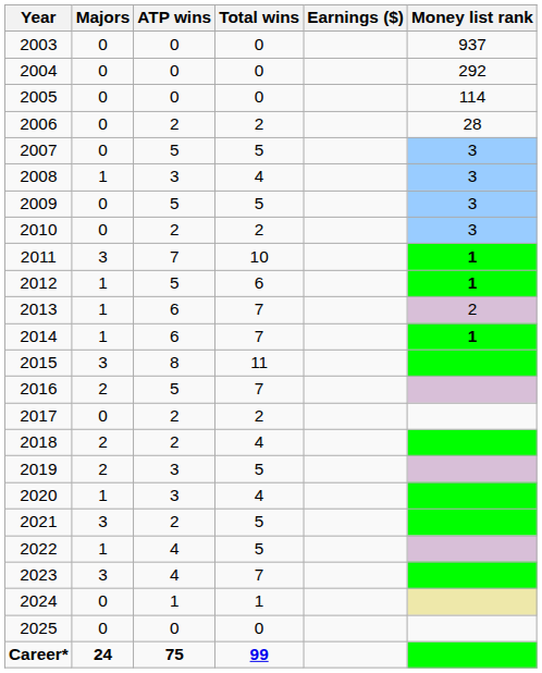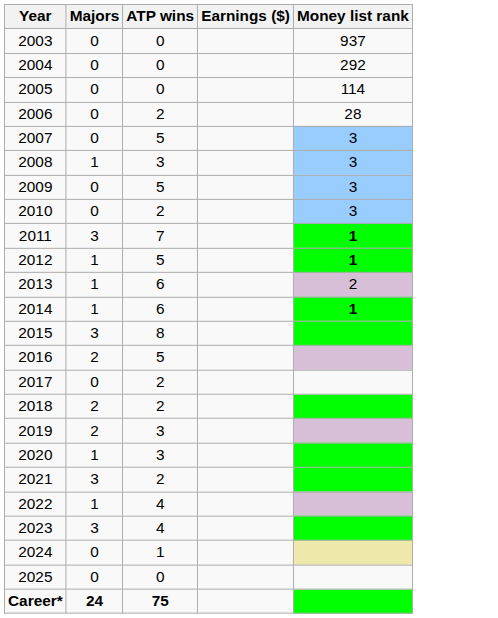 <table class=wikitable style="text-align:center">
 <tr>
 <th>Year</th>
 <th>Majors</th>
 <th>ATP wins</th>
-<th>Total wins</th>
 <th>Earnings ($)</th>
 <th>Money list rank</th>
 </tr>
 <tr>
 <td>2003</td>
-<td>0</td>
 <td>0</td>
 <td>0</td>
 <td align=right></td>
 <td>937</td>
 </tr>
 <tr>
 <td>2004</td>
 <td>0</td>
 <td>0</td>
-<td>0</td>
 <td align=right></td>
 <td>292</td>
 </tr>
 <tr>
 <td>2005</td>
-<td>0</td>
 <td>0</td>
 <td>0</td>
 <td align=right></td>
 <td>114</td>
 </tr>
 <tr>
 <td>2006</td>
 <td>0</td>
 <td>2</td>
-<td>2</td>
 <td align=right></td>
 <td>28</td>
 </tr>
 <tr>
 <td>2007</td>
 <td>0</td>
-<td>5</td>
 <td>5</td>
 <td align=right></td>
 <td bgcolor=#99ccff>3</td>
 </tr>
 <tr>
 <td>2008</td>
 <td>1</td>
 <td>3</td>
-<td>4</td>
 <td align=right></td>
 <td bgcolor=#99ccff>3</td>
 </tr>
 <tr>
 <td>2009</td>
 <td>0</td>
-<td>5</td>
 <td>5</td>
 <td align=right></td>
 <td bgcolor=#99ccff>3</td>
 </tr>
 <tr>
 <td>2010</td>
 <td>0</td>
 <td>2</td>
-<td>2</td>
 <td align=right></td>
 <td bgcolor=#99ccff>3</td>
 </tr>
 <tr>
 <td>2011</td>
 <td>3</td>
 <td>7</td>
-<td>10</td>
 <td align=right></td>
 <td bgcolor=lime><strong>1</strong></td>
 </tr>
 <tr>
 <td>2012</td>
 <td>1</td>
 <td>5</td>
-<td>6</td>
 <td align=right></td>
 <td bgcolor=lime><strong>1</strong></td>
 </tr>
 <tr>
 <td>2013</td>
 <td>1</td>
 <td>6</td>
-<td>7</td>
 <td align=right></td>
 <td bgcolor=thistle>2</td>
 </tr>
 <tr>
 <td>2014</td>
 <td>1</td>
 <td>6</td>
-<td>7</td>
 <td align=right></td>
 <td bgcolor=lime><strong>1</strong></td>
 </tr>
 <tr>
 <td>2015</td>
 <td>3</td>
 <td>8</td>
-<td>11</td>
 <td align=right></td>
 <td bgcolor=lime></td>
 </tr>
 <tr>
 <td>2016</td>
 <td>2</td>
 <td>5</td>
-<td>7</td>
 <td align=right></td>
 <td bgcolor=thistle></td>
 </tr>
 <tr>
 <td>2017</td>
 <td>0</td>
-<td>2</td>
 <td>2</td>
 <td align=right></td>
 <td></td>
 </tr>
 <tr>
 <td>2018</td>
 <td>2</td>
 <td>2</td>
-<td>4</td>
 <td align=right></td>
 <td bgcolor=lime></td>
 </tr>
 <tr>
 <td>2019</td>
 <td>2</td>
 <td>3</td>
-<td>5</td>
 <td align=right></td>
 <td bgcolor=thistle></td>
 </tr>
 <tr>
 <td>2020</td>
 <td>1</td>
 <td>3</td>
-<td>4</td>
 <td align=right></td>
 <td bgcolor=lime></td>
 </tr>
 <tr>
 <td>2021</td>
 <td>3</td>
 <td>2</td>
-<td>5</td>
 <td align=right></td>
 <td bgcolor=lime></td>
 </tr>
 <tr>
 <td>2022</td>
 <td>1</td>
 <td>4</td>
-<td>5</td>
 <td align=right></td>
 <td bgcolor=thistle></td>
 </tr>
 <tr>
 <td>2023</td>
 <td>3</td>
 <td>4</td>
-<td>7</td>
 <td align=right></td>
 <td bgcolor=lime></td>
 </tr>
 <tr>
 <td>2024</td>
 <td>0</td>
 <td>1</td>
-<td>1</td>
 <td align=right></td>
 <td style=background:#eee8aa></td>
 </tr>
 <tr>
 <td>2025</td>
-<td>0</td>
 <td>0</td>
 <td>0</td>
 <td align=right></td>
 <td></td>
 </tr>
 <tr>
 <td><strong>Career*</strong></td>
 <td><strong>24</strong></td>
 <td><strong>75</strong></td>
-<td><strong><a href='#'>99</a></strong></td>
 <td align=centre></td>
 <td bgcolor=lime></td>
 </tr>
 </table>
